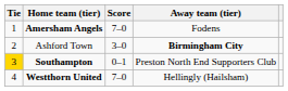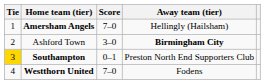 <table class="wikitable" style="text-align:center; font-size:85%">
 <tr>
 <th>Tie</th>
 <th>Home team (tier)</th>
 <th>Score</th>
 <th>Away team (tier)</th>
 <th></th>
 </tr>
 <tr>
 <td align="center">1</td>
 <td><strong>Amersham Angels</strong></td>
 <td align="center">7–0</td>
-<td>Fodens</td>
+<td>Hellingly (Hailsham)</td>
 <td></td>
 </tr>
 <tr>
 <td align="center">2</td>
 <td>Ashford Town</td>
 <td align="center">3–0</td>
 <td><strong>Birmingham City</strong></td>
 <td></td>
 </tr>
 <tr>
 <td align="center" style="background: gold;">3</td>
 <td><strong>Southampton</strong></td>
 <td align="center">0–1</td>
 <td>Preston North End Supporters Club</td>
 <td></td>
 </tr>
 <tr>
 <td align="center">4</td>
 <td><strong>Westthorn United</strong></td>
 <td align="center">7–0</td>
-<td>Hellingly (Hailsham)</td>
+<td>Fodens</td>
 <td></td>
 </tr>
 </table>
